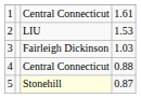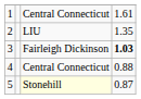 <table class="wikitable sortable" style="font-size:90%;">
 <tr>
 </tr>
 <tr>
 <td style="text-align:center;">1</td>
 <td></td>
 <td>Central Connecticut</td>
 <td style="text-align:center;">1.61</td>
 </tr>
 <tr>
 <td style="text-align:center;">2</td>
 <td></td>
 <td>LIU</td>
-<td style="text-align:center;">1.53</td>
+<td style="text-align:center;">1.35</td>
 </tr>
 <tr>
 <td style="text-align:center;">3</td>
 <td></td>
 <td>Fairleigh Dickinson</td>
-<td style="text-align:center;">1.03</td>
+<td style="text-align:center;"><strong>1.03</strong></td>
 </tr>
 <tr>
 <td style="text-align:center;">4</td>
 <td></td>
 <td>Central Connecticut</td>
 <td style="text-align:center;">0.88</td>
 </tr>
 <tr>
 <td style="text-align:center;">5</td>
 <td></td>
 <td style="background: lightyellow;">Stonehill</td>
 <td style="text-align:center;">0.87</td>
 </tr>
 </table>
